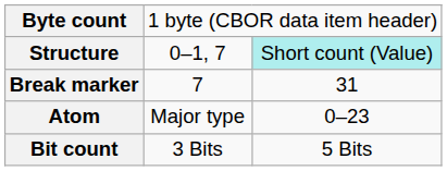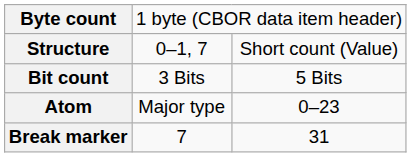 <table class="wikitable" style="text-align: center;">
 <tr>
 <th scope="row">Byte count</th>
 <td colspan="2">1 byte (CBOR data item header)</td>
 </tr>
 <tr>
 <th scope="row">Structure</th>
 <td>0–1, 7</td>
-<td style="background: paleturquoise;">Short count (Value)</td>
+<td>Short count (Value)</td>
 </tr>
 <tr>
-<th scope="row">Break marker</th>
-<td>7</td>
-<td>31</td>
+<th scope="row">Bit count</th>
+<td>3 Bits</td>
+<td>5 Bits</td>
 </tr>
 <tr>
 <th scope="row">Atom</th>
 <td>Major type</td>
 <td>0–23</td>
 </tr>
 <tr>
-<th scope="row">Bit count</th>
-<td>3 Bits</td>
-<td>5 Bits</td>
+<th scope="row">Break marker</th>
+<td>7</td>
+<td>31</td>
 </tr>
 </table>
